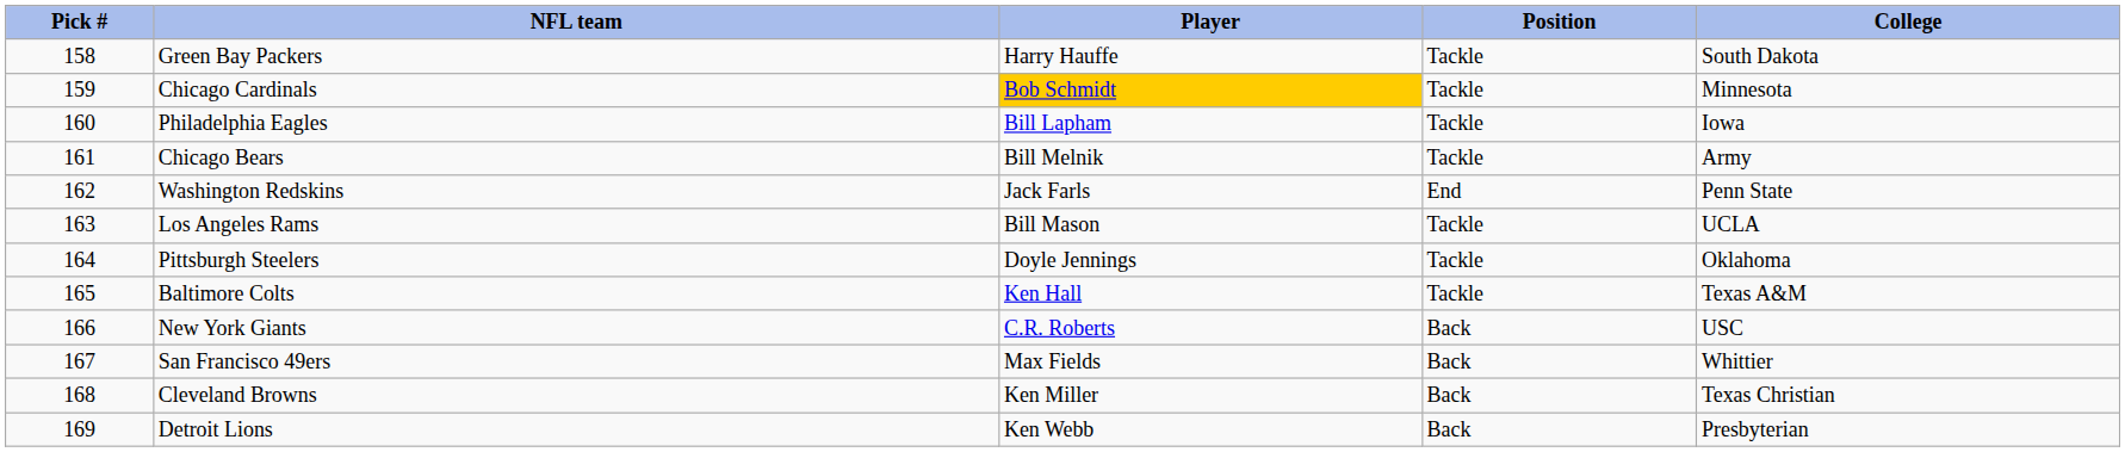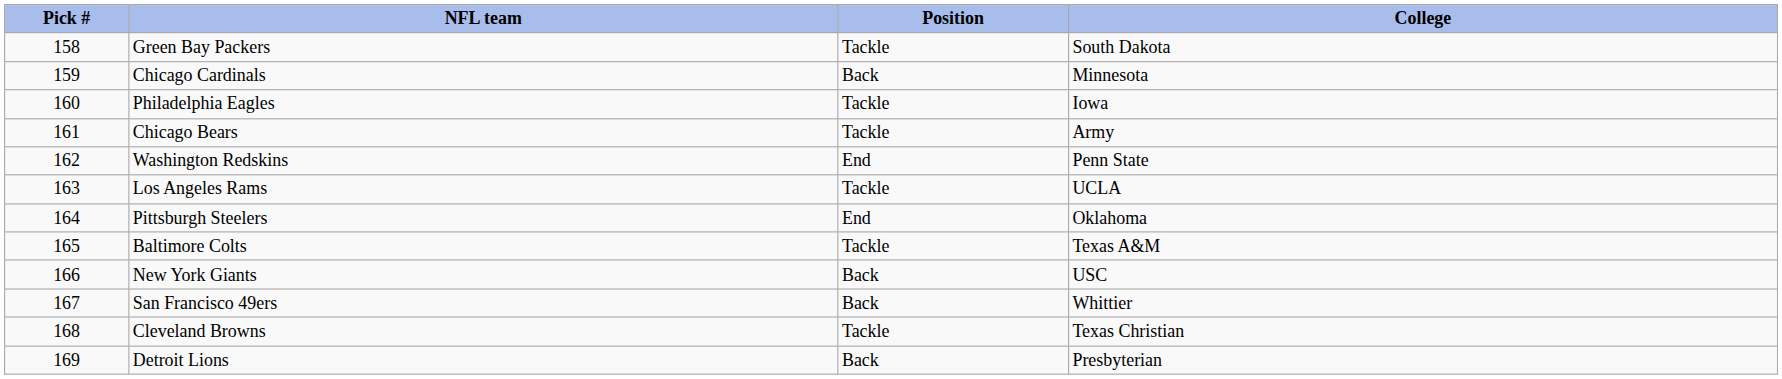 <table class="wikitable sortable sortable" style="width: 100%">
 <tr>
 <th style="background:#A8BDEC;" width=7%>Pick #</th>
 <th width=40% style="background:#A8BDEC;">NFL team</th>
-<th width=20% style="background:#A8BDEC;">Player</th>
 <th width=13% style="background:#A8BDEC;">Position</th>
 <th style="background:#A8BDEC;">College</th>
 </tr>
 <tr>
 <td align=center>158</td>
 <td>Green Bay Packers</td>
-<td>Harry Hauffe</td>
 <td>Tackle</td>
 <td>South Dakota</td>
 </tr>
 <tr>
 <td align=center>159</td>
 <td>Chicago Cardinals</td>
-<td bgcolor="#FFCC00"><a href='#'>Bob Schmidt</a></td>
-<td>Tackle</td>
+<td>Back</td>
 <td>Minnesota</td>
 </tr>
 <tr>
 <td align=center>160</td>
 <td>Philadelphia Eagles</td>
-<td><a href='#'>Bill Lapham</a></td>
 <td>Tackle</td>
 <td>Iowa</td>
 </tr>
 <tr>
 <td align=center>161</td>
 <td>Chicago Bears</td>
-<td>Bill Melnik</td>
 <td>Tackle</td>
 <td>Army</td>
 </tr>
 <tr>
 <td align=center>162</td>
 <td>Washington Redskins</td>
-<td>Jack Farls</td>
 <td>End</td>
 <td>Penn State</td>
 </tr>
 <tr>
 <td align=center>163</td>
 <td>Los Angeles Rams</td>
-<td>Bill Mason</td>
 <td>Tackle</td>
 <td>UCLA</td>
 </tr>
 <tr>
 <td align=center>164</td>
 <td>Pittsburgh Steelers</td>
-<td>Doyle Jennings</td>
-<td>Tackle</td>
+<td>End</td>
 <td>Oklahoma</td>
 </tr>
 <tr>
 <td align=center>165</td>
 <td>Baltimore Colts</td>
-<td><a href='#'>Ken Hall</a></td>
 <td>Tackle</td>
 <td>Texas A&M</td>
 </tr>
 <tr>
 <td align=center>166</td>
 <td>New York Giants</td>
-<td><a href='#'>C.R. Roberts</a></td>
 <td>Back</td>
 <td>USC</td>
 </tr>
 <tr>
 <td align=center>167</td>
 <td>San Francisco 49ers</td>
-<td>Max Fields</td>
 <td>Back</td>
 <td>Whittier</td>
 </tr>
 <tr>
 <td align=center>168</td>
 <td>Cleveland Browns</td>
-<td>Ken Miller</td>
-<td>Back</td>
+<td>Tackle</td>
 <td>Texas Christian</td>
 </tr>
 <tr>
 <td align=center>169</td>
 <td>Detroit Lions</td>
-<td>Ken Webb</td>
 <td>Back</td>
 <td>Presbyterian</td>
 </tr>
 </table>
